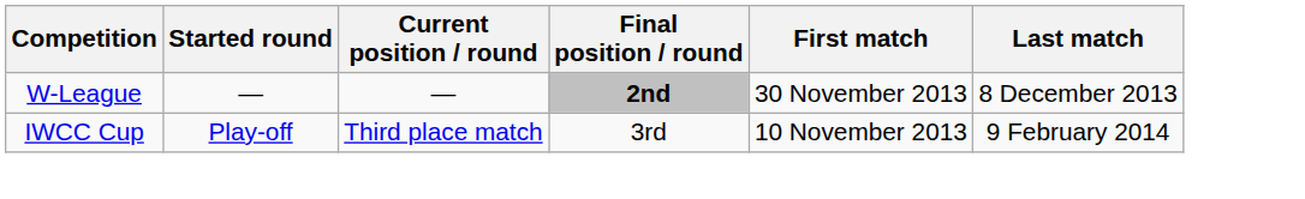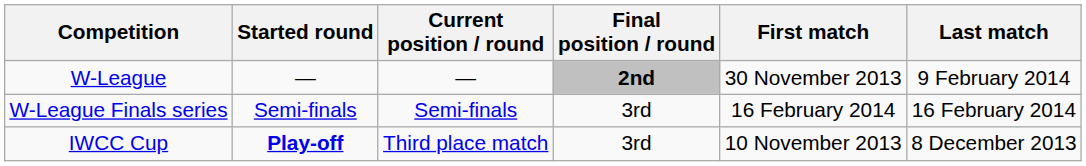 <table class="wikitable">
 <tr>
 <th>Competition</th>
 <th>Started round</th>
 <th>Current <br>position / round</th>
 <th>Final <br>position / round</th>
 <th>First match</th>
 <th>Last match</th>
 </tr>
 <tr style="text-align: center">
 <td><a href='#'>W-League</a></td>
 <td>—</td>
 <td>—</td>
 <td bgcolor=silver><strong>2nd</strong></td>
 <td>30 November 2013</td>
-<td>8 December 2013</td>
+<td>9 February 2014</td>
+</tr>
+<tr style="text-align: center">
+<td><a href='#'>W-League Finals series</a></td>
+<td><a href='#'>Semi-finals</a></td>
+<td><a href='#'>Semi-finals</a></td>
+<td>3rd</td>
+<td>16 February 2014</td>
+<td>16 February 2014</td>
 </tr>
 <tr style="text-align: center">
 <td><a href='#'>IWCC Cup</a></td>
-<td><a href='#'>Play-off</a></td>
+<td><strong><a href='#'>Play-off</a></strong></td>
 <td><a href='#'>Third place match</a></td>
 <td>3rd</td>
 <td>10 November 2013</td>
-<td>9 February 2014</td>
+<td>8 December 2013</td>
 </tr>
 </table>
